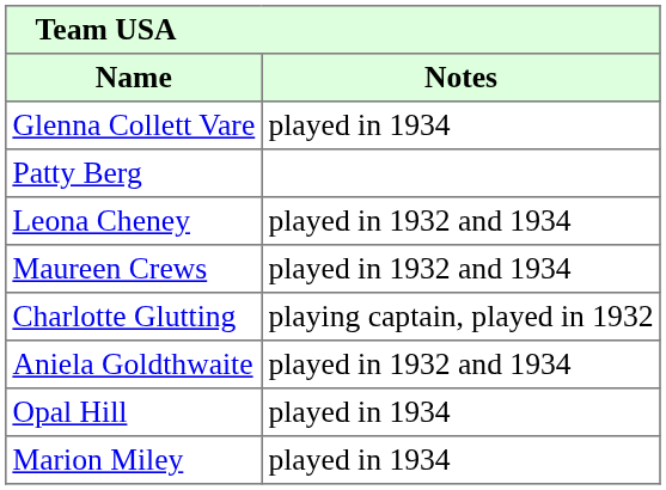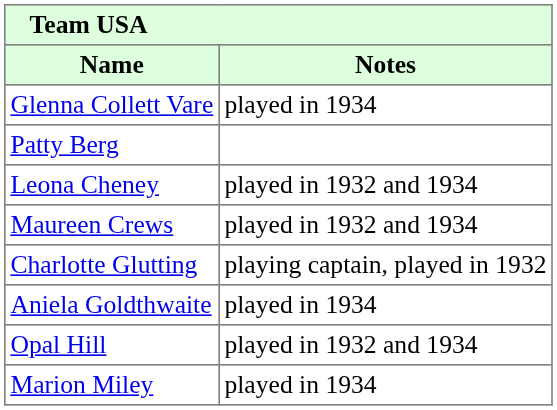 <table border="1" cellpadding="3" style="border-collapse: collapse;">
 <tr style="background:#ddffdd;">
 <td colspan="6">   <strong>Team USA</strong></td>
 </tr>
 <tr style="background:#ddffdd;">
 <th>Name</th>
 <th>Notes</th>
 </tr>
 <tr>
 <td><a href='#'>Glenna Collett Vare</a></td>
 <td>played in 1934</td>
 </tr>
 <tr>
 <td><a href='#'>Patty Berg</a></td>
 <td></td>
 </tr>
 <tr>
 <td><a href='#'>Leona Cheney</a></td>
 <td>played in 1932 and 1934</td>
 </tr>
 <tr>
 <td><a href='#'>Maureen Crews</a></td>
 <td>played in 1932 and 1934</td>
 </tr>
 <tr>
 <td><a href='#'>Charlotte Glutting</a></td>
 <td>playing captain, played in 1932</td>
 </tr>
 <tr>
 <td><a href='#'>Aniela Goldthwaite</a></td>
-<td>played in 1932 and 1934</td>
+<td>played in 1934</td>
 </tr>
 <tr>
 <td><a href='#'>Opal Hill</a></td>
-<td>played in 1934</td>
+<td>played in 1932 and 1934</td>
 </tr>
 <tr>
 <td><a href='#'>Marion Miley</a></td>
 <td>played in 1934</td>
 </tr>
 </table>
